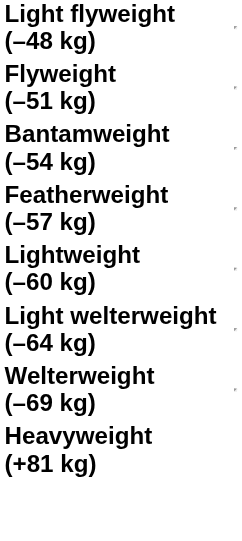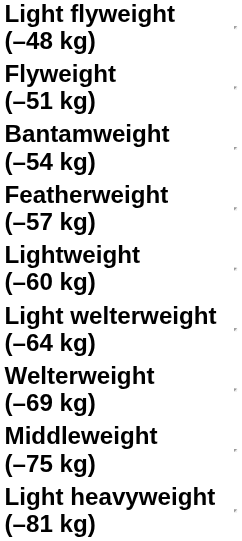 <table>
 <tr>
 <td><strong>Light flyweight<br>(–48 kg)</strong></td>
 <td></td>
 <td></td>
 <td><hr></td>
 </tr>
 <tr>
 <td><strong>Flyweight<br>(–51 kg)</strong></td>
 <td></td>
 <td></td>
 <td><hr></td>
 </tr>
 <tr>
 <td><strong>Bantamweight<br>(–54 kg)</strong></td>
 <td></td>
 <td></td>
 <td><hr></td>
 </tr>
 <tr>
 <td><strong>Featherweight<br>(–57 kg)</strong></td>
 <td></td>
 <td></td>
 <td><hr></td>
 </tr>
 <tr>
 <td><strong>Lightweight<br>(–60 kg)</strong></td>
 <td></td>
 <td></td>
 <td><hr></td>
 </tr>
 <tr>
 <td><strong>Light welterweight<br>(–64 kg)</strong></td>
 <td></td>
 <td></td>
 <td><hr></td>
 </tr>
 <tr>
 <td><strong>Welterweight<br>(–69 kg)</strong></td>
 <td></td>
 <td></td>
 <td><hr></td>
 </tr>
 <tr>
-<td><strong>Heavyweight<br>(+81 kg)</strong></td>
+<td><strong>Middleweight<br>(–75 kg)</strong></td>
 <td></td>
 <td></td>
+<td><hr></td>
+</tr>
+<tr>
+<td><strong>Light heavyweight<br>(–81 kg)</strong></td>
 <td></td>
+<td></td>
+<td><hr></td>
 </tr>
 </table>
